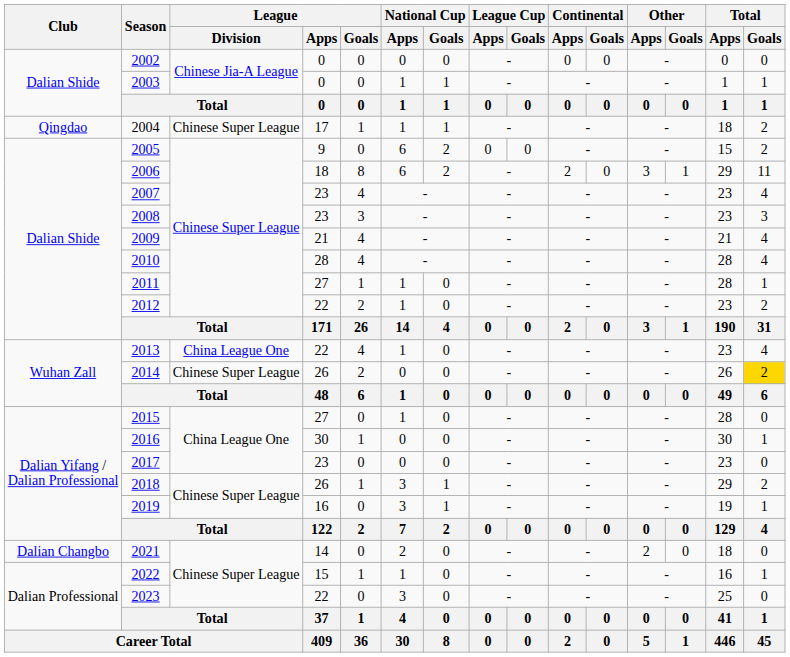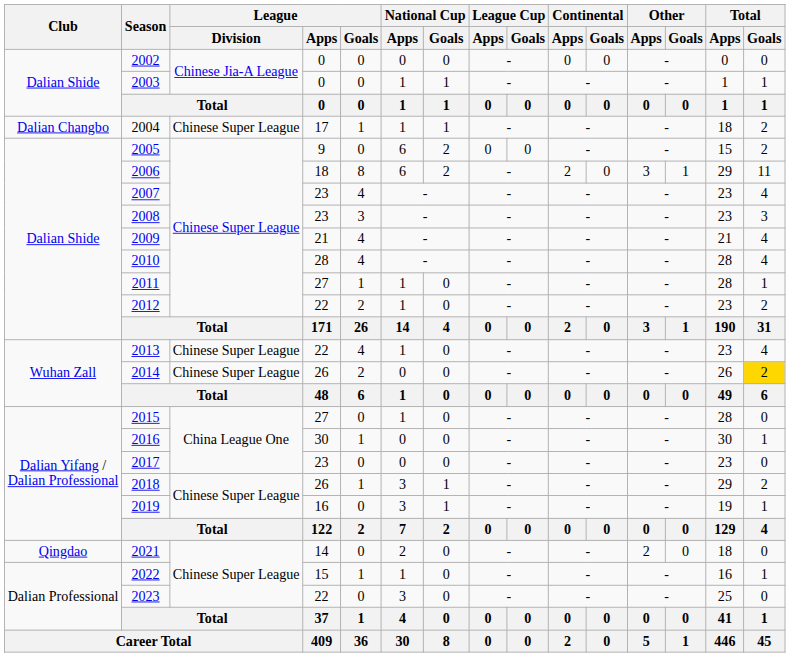 <table class="wikitable" style="text-align: center">
 <tr>
 <th rowspan="2">Club</th>
 <th rowspan="2">Season</th>
 <th colspan="3">League</th>
 <th colspan="2">National Cup</th>
 <th colspan="2">League Cup</th>
 <th colspan="2">Continental</th>
 <th colspan="2">Other</th>
 <th colspan="2">Total</th>
 </tr>
 <tr>
 <th>Division</th>
 <th>Apps</th>
 <th>Goals</th>
 <th>Apps</th>
 <th>Goals</th>
 <th>Apps</th>
 <th>Goals</th>
 <th>Apps</th>
 <th>Goals</th>
 <th>Apps</th>
 <th>Goals</th>
 <th>Apps</th>
 <th>Goals</th>
 </tr>
 <tr>
 <td rowspan="3"><a href='#'>Dalian Shide</a></td>
 <td><a href='#'>2002</a></td>
 <td rowspan="2"><a href='#'>Chinese Jia-A League</a></td>
 <td>0</td>
 <td>0</td>
 <td>0</td>
 <td>0</td>
 <td colspan="2">-</td>
 <td>0</td>
 <td>0</td>
 <td colspan="2">-</td>
 <td>0</td>
 <td>0</td>
 </tr>
 <tr>
 <td><a href='#'>2003</a></td>
 <td>0</td>
 <td>0</td>
 <td>1</td>
 <td>1</td>
 <td colspan="2">-</td>
 <td colspan="2">-</td>
 <td colspan="2">-</td>
 <td>1</td>
 <td>1</td>
 </tr>
 <tr>
 <th colspan="2"><strong>Total</strong></th>
 <th>0</th>
 <th>0</th>
 <th>1</th>
 <th>1</th>
 <th>0</th>
 <th>0</th>
 <th>0</th>
 <th>0</th>
 <th>0</th>
 <th>0</th>
 <th>1</th>
 <th>1</th>
 </tr>
 <tr>
-<td><a href='#'>Qingdao</a></td>
+<td><a href='#'>Dalian Changbo</a></td>
 <td>2004</td>
 <td>Chinese Super League</td>
 <td>17</td>
 <td>1</td>
 <td>1</td>
 <td>1</td>
 <td colspan="2">-</td>
 <td colspan="2">-</td>
 <td colspan="2">-</td>
 <td>18</td>
 <td>2</td>
 </tr>
 <tr>
 <td rowspan="9"><a href='#'>Dalian Shide</a></td>
 <td><a href='#'>2005</a></td>
 <td rowspan="8"><a href='#'>Chinese Super League</a></td>
 <td>9</td>
 <td>0</td>
 <td>6</td>
 <td>2</td>
 <td>0</td>
 <td>0</td>
 <td colspan="2">-</td>
 <td colspan="2">-</td>
 <td>15</td>
 <td>2</td>
 </tr>
 <tr>
 <td><a href='#'>2006</a></td>
 <td>18</td>
 <td>8</td>
 <td>6</td>
 <td>2</td>
 <td colspan="2">-</td>
 <td>2</td>
 <td>0</td>
 <td>3</td>
 <td>1</td>
 <td>29</td>
 <td>11</td>
 </tr>
 <tr>
 <td><a href='#'>2007</a></td>
 <td>23</td>
 <td>4</td>
 <td colspan="2">-</td>
 <td colspan="2">-</td>
 <td colspan="2">-</td>
 <td colspan="2">-</td>
 <td>23</td>
 <td>4</td>
 </tr>
 <tr>
 <td><a href='#'>2008</a></td>
 <td>23</td>
 <td>3</td>
 <td colspan="2">-</td>
 <td colspan="2">-</td>
 <td colspan="2">-</td>
 <td colspan="2">-</td>
 <td>23</td>
 <td>3</td>
 </tr>
 <tr>
 <td><a href='#'>2009</a></td>
 <td>21</td>
 <td>4</td>
 <td colspan="2">-</td>
 <td colspan="2">-</td>
 <td colspan="2">-</td>
 <td colspan="2">-</td>
 <td>21</td>
 <td>4</td>
 </tr>
 <tr>
 <td><a href='#'>2010</a></td>
 <td>28</td>
 <td>4</td>
 <td colspan="2">-</td>
 <td colspan="2">-</td>
 <td colspan="2">-</td>
 <td colspan="2">-</td>
 <td>28</td>
 <td>4</td>
 </tr>
 <tr>
 <td><a href='#'>2011</a></td>
 <td>27</td>
 <td>1</td>
 <td>1</td>
 <td>0</td>
 <td colspan="2">-</td>
 <td colspan="2">-</td>
 <td colspan="2">-</td>
 <td>28</td>
 <td>1</td>
 </tr>
 <tr>
 <td><a href='#'>2012</a></td>
 <td>22</td>
 <td>2</td>
 <td>1</td>
 <td>0</td>
 <td colspan="2">-</td>
 <td colspan="2">-</td>
 <td colspan="2">-</td>
 <td>23</td>
 <td>2</td>
 </tr>
 <tr>
 <th colspan="2"><strong>Total</strong></th>
 <th>171</th>
 <th>26</th>
 <th>14</th>
 <th>4</th>
 <th>0</th>
 <th>0</th>
 <th>2</th>
 <th>0</th>
 <th>3</th>
 <th>1</th>
 <th>190</th>
 <th>31</th>
 </tr>
 <tr>
 <td rowspan="3"><a href='#'>Wuhan Zall</a></td>
 <td><a href='#'>2013</a></td>
-<td><a href='#'>China League One</a></td>
+<td>Chinese Super League</td>
 <td>22</td>
 <td>4</td>
 <td>1</td>
 <td>0</td>
 <td colspan="2">-</td>
 <td colspan="2">-</td>
 <td colspan="2">-</td>
 <td>23</td>
 <td>4</td>
 </tr>
 <tr>
 <td><a href='#'>2014</a></td>
 <td>Chinese Super League</td>
 <td>26</td>
 <td>2</td>
 <td>0</td>
 <td>0</td>
 <td colspan="2">-</td>
 <td colspan="2">-</td>
 <td colspan="2">-</td>
 <td>26</td>
 <td style="background: gold;">2</td>
 </tr>
 <tr>
 <th colspan="2"><strong>Total</strong></th>
 <th>48</th>
 <th>6</th>
 <th>1</th>
 <th>0</th>
 <th>0</th>
 <th>0</th>
 <th>0</th>
 <th>0</th>
 <th>0</th>
 <th>0</th>
 <th>49</th>
 <th>6</th>
 </tr>
 <tr>
 <td rowspan="6"><a href='#'>Dalian Yifang</a> /<br><a href='#'>Dalian Professional</a></td>
 <td><a href='#'>2015</a></td>
 <td rowspan="3">China League One</td>
 <td>27</td>
 <td>0</td>
 <td>1</td>
 <td>0</td>
 <td colspan="2">-</td>
 <td colspan="2">-</td>
 <td colspan="2">-</td>
 <td>28</td>
 <td>0</td>
 </tr>
 <tr>
 <td><a href='#'>2016</a></td>
 <td>30</td>
 <td>1</td>
 <td>0</td>
 <td>0</td>
 <td colspan="2">-</td>
 <td colspan="2">-</td>
 <td colspan="2">-</td>
 <td>30</td>
 <td>1</td>
 </tr>
 <tr>
 <td><a href='#'>2017</a></td>
 <td>23</td>
 <td>0</td>
 <td>0</td>
 <td>0</td>
 <td colspan="2">-</td>
 <td colspan="2">-</td>
 <td colspan="2">-</td>
 <td>23</td>
 <td>0</td>
 </tr>
 <tr>
 <td><a href='#'>2018</a></td>
 <td rowspan="2">Chinese Super League</td>
 <td>26</td>
 <td>1</td>
 <td>3</td>
 <td>1</td>
 <td colspan="2">-</td>
 <td colspan="2">-</td>
 <td colspan="2">-</td>
 <td>29</td>
 <td>2</td>
 </tr>
 <tr>
 <td><a href='#'>2019</a></td>
 <td>16</td>
 <td>0</td>
 <td>3</td>
 <td>1</td>
 <td colspan="2">-</td>
 <td colspan="2">-</td>
 <td colspan="2">-</td>
 <td>19</td>
 <td>1</td>
 </tr>
 <tr>
 <th colspan="2"><strong>Total</strong></th>
 <th>122</th>
 <th>2</th>
 <th>7</th>
 <th>2</th>
 <th>0</th>
 <th>0</th>
 <th>0</th>
 <th>0</th>
 <th>0</th>
 <th>0</th>
 <th>129</th>
 <th>4</th>
 </tr>
 <tr>
-<td><a href='#'>Dalian Changbo</a></td>
+<td><a href='#'>Qingdao</a></td>
 <td><a href='#'>2021</a></td>
 <td rowspan=3>Chinese Super League</td>
 <td>14</td>
 <td>0</td>
 <td>2</td>
 <td>0</td>
 <td colspan="2">-</td>
 <td colspan="2">-</td>
 <td>2</td>
 <td>0</td>
 <td>18</td>
 <td>0</td>
 </tr>
 <tr>
 <td rowspan="3">Dalian Professional</td>
 <td><a href='#'>2022</a></td>
 <td>15</td>
 <td>1</td>
 <td>1</td>
 <td>0</td>
 <td colspan="2">-</td>
 <td colspan="2">-</td>
 <td colspan="2">-</td>
 <td>16</td>
 <td>1</td>
 </tr>
 <tr>
 <td><a href='#'>2023</a></td>
 <td>22</td>
 <td>0</td>
 <td>3</td>
 <td>0</td>
 <td colspan="2">-</td>
 <td colspan="2">-</td>
 <td colspan="2">-</td>
 <td>25</td>
 <td>0</td>
 </tr>
 <tr>
 <th colspan="2"><strong>Total</strong></th>
 <th>37</th>
 <th>1</th>
 <th>4</th>
 <th>0</th>
 <th>0</th>
 <th>0</th>
 <th>0</th>
 <th>0</th>
 <th>0</th>
 <th>0</th>
 <th>41</th>
 <th>1</th>
 </tr>
 <tr>
 <th colspan=3>Career Total</th>
 <th>409</th>
 <th>36</th>
 <th>30</th>
 <th>8</th>
 <th>0</th>
 <th>0</th>
 <th>2</th>
 <th>0</th>
 <th>5</th>
 <th>1</th>
 <th>446</th>
 <th>45</th>
 </tr>
 </table>
